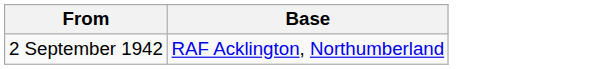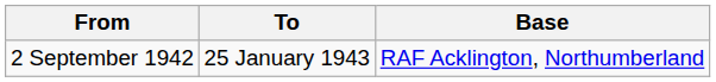 <table class="wikitable">
 <tr>
 <th>From</th>
+<th>To</th>
 <th>Base</th>
 </tr>
 <tr>
 <td>2 September 1942</td>
+<td>25 January 1943</td>
 <td><a href='#'>RAF Acklington</a>, <a href='#'>Northumberland</a></td>
 </tr>
 </table>
